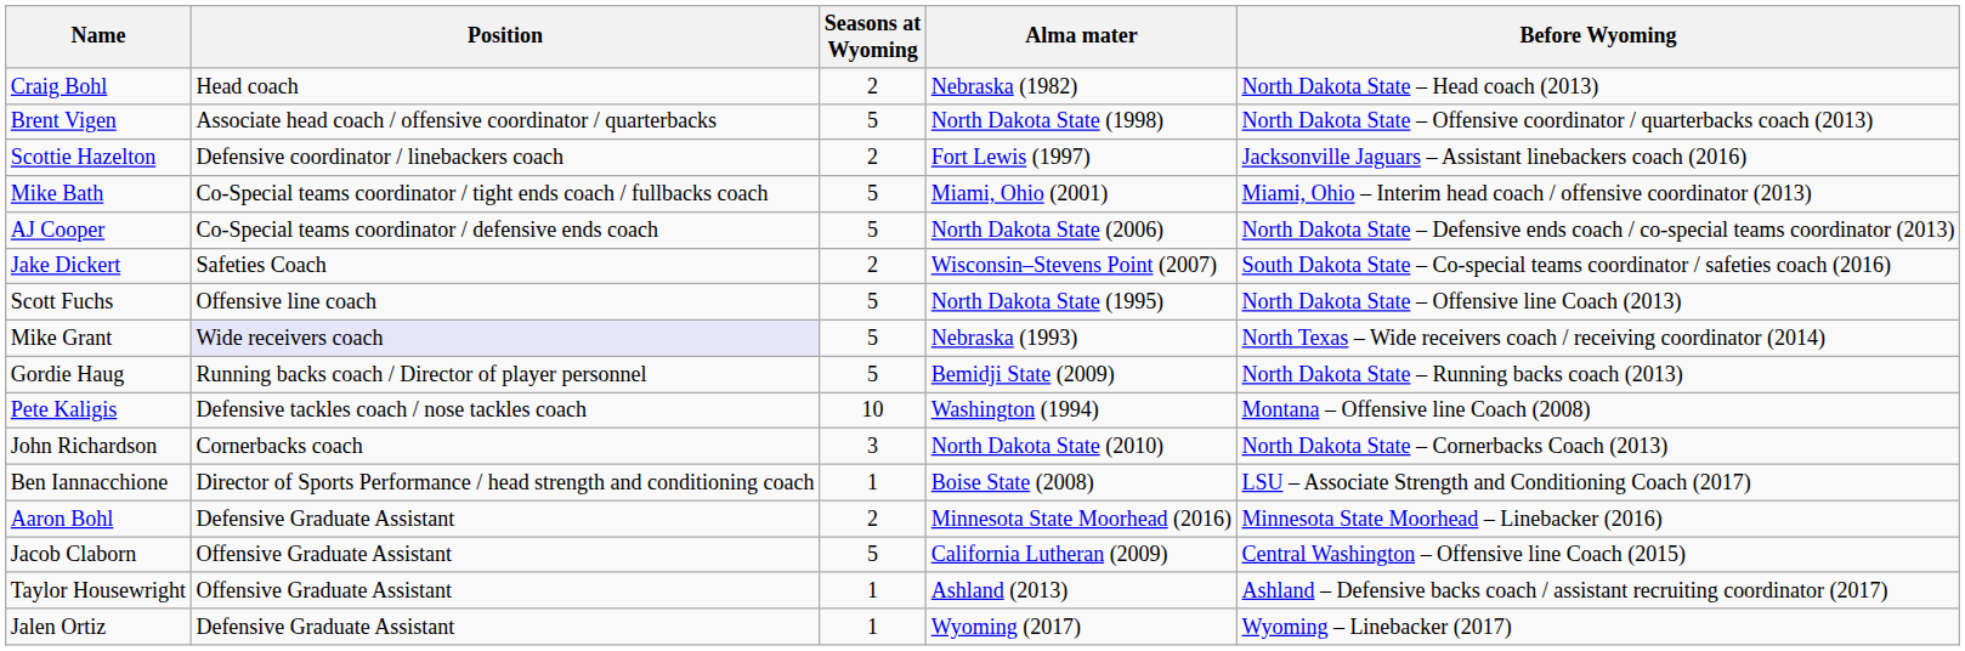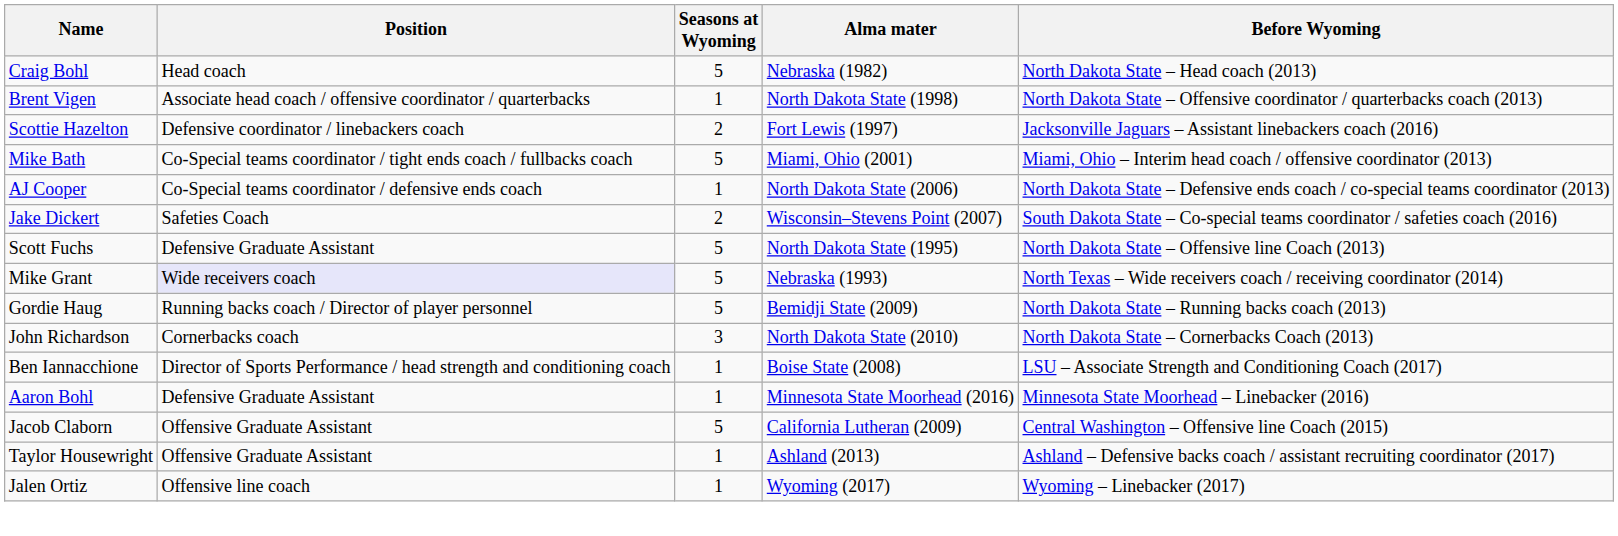 <table class="wikitable" border="1" style="font-size:90%;">
 <tr>
 <th>Name</th>
 <th>Position</th>
 <th>Seasons at<br>Wyoming</th>
 <th>Alma mater</th>
 <th>Before Wyoming</th>
 </tr>
 <tr>
 <td><a href='#'>Craig Bohl</a></td>
 <td>Head coach</td>
-<td align=center>2</td>
+<td align=center>5</td>
 <td><a href='#'>Nebraska</a> (1982)</td>
 <td><a href='#'>North Dakota State</a> – Head coach (2013)</td>
 </tr>
 <tr>
 <td><a href='#'>Brent Vigen</a></td>
 <td>Associate head coach / offensive coordinator / quarterbacks</td>
-<td align=center>5</td>
+<td align=center>1</td>
 <td><a href='#'>North Dakota State</a> (1998)</td>
 <td><a href='#'>North Dakota State</a> – Offensive coordinator / quarterbacks coach (2013)</td>
 </tr>
 <tr>
 <td><a href='#'>Scottie Hazelton</a></td>
 <td>Defensive coordinator / linebackers coach</td>
 <td align=center>2</td>
 <td><a href='#'>Fort Lewis</a> (1997)</td>
 <td><a href='#'>Jacksonville Jaguars</a> – Assistant linebackers coach (2016)</td>
 </tr>
 <tr>
 <td><a href='#'>Mike Bath</a></td>
 <td>Co-Special teams coordinator / tight ends coach / fullbacks coach</td>
 <td align=center>5</td>
 <td><a href='#'>Miami, Ohio</a> (2001)</td>
 <td><a href='#'>Miami, Ohio</a> – Interim head coach / offensive coordinator (2013)</td>
 </tr>
 <tr>
 <td><a href='#'>AJ Cooper</a></td>
 <td>Co-Special teams coordinator / defensive ends coach</td>
-<td align=center>5</td>
+<td align=center>1</td>
 <td><a href='#'>North Dakota State</a> (2006)</td>
 <td><a href='#'>North Dakota State</a> – Defensive ends coach / co-special teams coordinator (2013)</td>
 </tr>
 <tr>
 <td><a href='#'>Jake Dickert</a></td>
 <td>Safeties Coach</td>
 <td align=center>2</td>
 <td><a href='#'>Wisconsin–Stevens Point</a> (2007)</td>
 <td><a href='#'>South Dakota State</a> – Co-special teams coordinator / safeties coach (2016)</td>
 </tr>
 <tr>
 <td>Scott Fuchs</td>
-<td>Offensive line coach</td>
+<td>Defensive Graduate Assistant</td>
 <td align=center>5</td>
 <td><a href='#'>North Dakota State</a> (1995)</td>
 <td><a href='#'>North Dakota State</a> – Offensive line Coach (2013)</td>
 </tr>
 <tr>
 <td>Mike Grant</td>
 <td style="background: lavender;">Wide receivers coach</td>
 <td align=center>5</td>
 <td><a href='#'>Nebraska</a> (1993)</td>
 <td><a href='#'>North Texas</a> – Wide receivers coach / receiving coordinator (2014)</td>
 </tr>
 <tr>
 <td>Gordie Haug</td>
 <td>Running backs coach / Director of player personnel</td>
 <td align=center>5</td>
 <td><a href='#'>Bemidji State</a> (2009)</td>
 <td><a href='#'>North Dakota State</a> – Running backs coach (2013)</td>
 </tr>
 <tr>
-<td><a href='#'>Pete Kaligis</a></td>
-<td>Defensive tackles coach / nose tackles coach</td>
-<td align=center>10</td>
-<td><a href='#'>Washington</a> (1994)</td>
-<td><a href='#'>Montana</a> – Offensive line Coach (2008)</td>
-</tr>
-<tr>
 <td>John Richardson</td>
 <td>Cornerbacks coach</td>
 <td align=center>3</td>
 <td><a href='#'>North Dakota State</a> (2010)</td>
 <td><a href='#'>North Dakota State</a> – Cornerbacks Coach (2013)</td>
 </tr>
 <tr>
 <td>Ben Iannacchione</td>
 <td>Director of Sports Performance / head strength and conditioning coach</td>
 <td align=center>1</td>
 <td><a href='#'>Boise State</a> (2008)</td>
 <td><a href='#'>LSU</a> – Associate Strength and Conditioning Coach (2017)</td>
 </tr>
 <tr>
 <td><a href='#'>Aaron Bohl</a></td>
 <td>Defensive Graduate Assistant</td>
-<td align=center>2</td>
+<td align=center>1</td>
 <td><a href='#'>Minnesota State Moorhead</a> (2016)</td>
 <td><a href='#'>Minnesota State Moorhead</a> – Linebacker (2016)</td>
 </tr>
 <tr>
 <td>Jacob Claborn</td>
 <td>Offensive Graduate Assistant</td>
 <td align=center>5</td>
 <td><a href='#'>California Lutheran</a> (2009)</td>
 <td><a href='#'>Central Washington</a> – Offensive line Coach (2015)</td>
 </tr>
 <tr>
 <td>Taylor Housewright</td>
 <td>Offensive Graduate Assistant</td>
 <td align=center>1</td>
 <td><a href='#'>Ashland</a> (2013)</td>
 <td><a href='#'>Ashland</a> – Defensive backs coach / assistant recruiting coordinator (2017)</td>
 </tr>
 <tr>
 <td>Jalen Ortiz</td>
-<td>Defensive Graduate Assistant</td>
+<td>Offensive line coach</td>
 <td align=center>1</td>
 <td><a href='#'>Wyoming</a> (2017)</td>
 <td><a href='#'>Wyoming</a> – Linebacker (2017)</td>
 </tr>
 </table>
